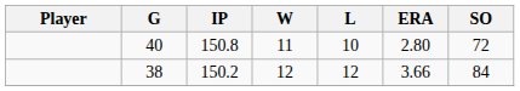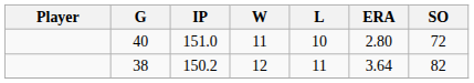 <table class="wikitable sortable">
 <tr>
 <th bgcolor="#DDDDFF" width="16%">Player</th>
 <th bgcolor="#DDDDFF" width="9%">G</th>
 <th bgcolor="#DDDDFF" width="9%">IP</th>
 <th bgcolor="#DDDDFF" width="9%">W</th>
 <th bgcolor="#DDDDFF" width="9%">L</th>
 <th bgcolor="#DDDDFF" width="9%">ERA</th>
 <th bgcolor="#DDDDFF" width="9%">SO</th>
 </tr>
 <tr align="center">
 <td></td>
 <td>40</td>
-<td>150.8</td>
+<td>151.0</td>
 <td>11</td>
 <td>10</td>
 <td>2.80</td>
 <td>72</td>
 </tr>
 <tr align="center">
 <td></td>
 <td>38</td>
 <td>150.2</td>
 <td>12</td>
-<td>12</td>
-<td>3.66</td>
-<td>84</td>
+<td>11</td>
+<td>3.64</td>
+<td>82</td>
 </tr>
 <tr align="center">
 </tr>
 </table>
